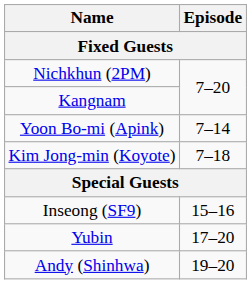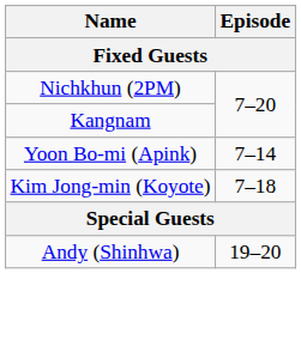 <table class="wikitable" style="text-align:center">
 <tr>
 <th>Name</th>
 <th>Episode</th>
 </tr>
 <tr>
 <th colspan="2"><strong>Fixed Guests</strong></th>
 </tr>
 <tr>
 <td><a href='#'>Nichkhun</a> (<a href='#'>2PM</a>)</td>
 <td rowspan="2">7–20</td>
 </tr>
 <tr>
 <td><a href='#'>Kangnam</a></td>
 </tr>
 <tr>
 <td><a href='#'>Yoon Bo-mi</a> (<a href='#'>Apink</a>)</td>
 <td>7–14</td>
 </tr>
 <tr>
 <td><a href='#'>Kim Jong-min</a> (<a href='#'>Koyote</a>)</td>
 <td>7–18</td>
 </tr>
 <tr>
 <th colspan="2"><strong>Special Guests</strong></th>
 </tr>
 <tr>
-<td>Inseong (<a href='#'>SF9</a>)</td>
-<td>15–16</td>
-</tr>
-<tr>
-<td><a href='#'>Yubin</a></td>
-<td>17–20</td>
-</tr>
-<tr>
 <td><a href='#'>Andy</a> (<a href='#'>Shinhwa</a>)</td>
 <td>19–20</td>
 </tr>
 </table>
